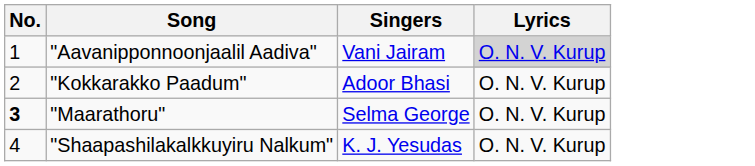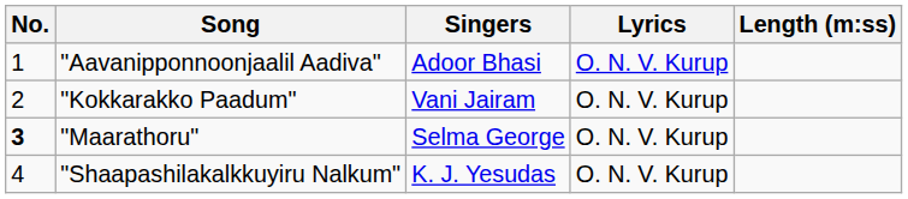 <table class="wikitable" style="font-size:95%;">
 <tr>
 <th>No.</th>
 <th>Song</th>
 <th>Singers</th>
 <th>Lyrics</th>
+<th>Length (m:ss)</th>
 </tr>
 <tr>
 <td>1</td>
 <td>"Aavanipponnoonjaalil Aadiva"</td>
-<td><a href='#'>Vani Jairam</a></td>
-<td style="background: lightgrey;"><a href='#'>O. N. V. Kurup</a></td>
+<td><a href='#'>Adoor Bhasi</a></td>
+<td><a href='#'>O. N. V. Kurup</a></td>
+<td></td>
 </tr>
 <tr>
 <td>2</td>
 <td>"Kokkarakko Paadum"</td>
-<td><a href='#'>Adoor Bhasi</a></td>
+<td><a href='#'>Vani Jairam</a></td>
 <td>O. N. V. Kurup</td>
+<td></td>
 </tr>
 <tr>
 <td><strong>3</strong></td>
 <td>"Maarathoru"</td>
 <td><a href='#'>Selma George</a></td>
 <td>O. N. V. Kurup</td>
+<td></td>
 </tr>
 <tr>
 <td>4</td>
 <td>"Shaapashilakalkkuyiru Nalkum"</td>
 <td><a href='#'>K. J. Yesudas</a></td>
 <td>O. N. V. Kurup</td>
+<td></td>
 </tr>
 </table>
